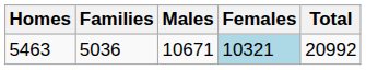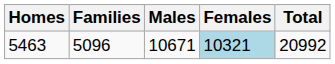 <table class="wikitable">
 <tr>
 <th>Homes</th>
 <th>Families</th>
 <th>Males</th>
 <th>Females</th>
 <th>Total</th>
 </tr>
 <tr>
 <td>5463</td>
-<td>5036</td>
+<td>5096</td>
 <td>10671</td>
 <td style="background: lightblue;">10321</td>
 <td>20992</td>
 </tr>
 </table>
